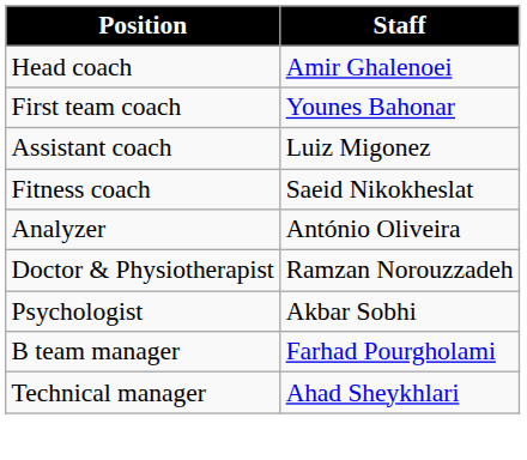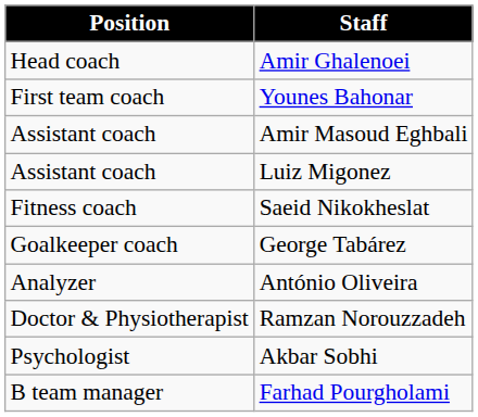 <table class="wikitable">
 <tr>
 <th style="color:#ffffff; background:#000000;">Position</th>
 <th style="color:#ffffff; background:#000000;">Staff</th>
 </tr>
 <tr>
 <td>Head coach</td>
 <td><a href='#'>Amir Ghalenoei</a></td>
 </tr>
 <tr>
 <td>First team coach</td>
 <td><a href='#'>Younes Bahonar</a></td>
 </tr>
 <tr>
 <td>Assistant coach</td>
+<td>Amir Masoud Eghbali</td>
+</tr>
+<tr>
+<td>Assistant coach</td>
 <td>Luiz Migonez</td>
 </tr>
 <tr>
 <td>Fitness coach</td>
 <td>Saeid Nikokheslat</td>
+</tr>
+<tr>
+<td>Goalkeeper coach</td>
+<td>George Tabárez</td>
 </tr>
 <tr>
 <td>Analyzer</td>
 <td>António Oliveira</td>
 </tr>
 <tr>
 <td>Doctor & Physiotherapist</td>
 <td>Ramzan Norouzzadeh</td>
 </tr>
 <tr>
 <td>Psychologist</td>
 <td>Akbar Sobhi</td>
 </tr>
 <tr>
 <td>B team manager</td>
 <td><a href='#'>Farhad Pourgholami</a></td>
 </tr>
-<tr>
-<td>Technical manager</td>
-<td><a href='#'>Ahad Sheykhlari</a></td>
-</tr>
 </table>
